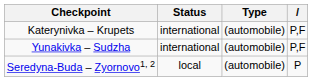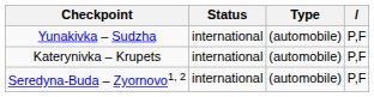 <table class="wikitable collapsible" style="text-align:center">
 <tr>
 <th>Checkpoint</th>
 <th>Status</th>
 <th>Type</th>
 <th>/</th>
 </tr>
 <tr>
+<td><a href='#'>Yunakivka</a> – <a href='#'>Sudzha</a></td>
+<td>international</td>
+<td>(automobile)</td>
+<td>P,F</td>
+</tr>
+<tr>
 <td>Katerynivka – Krupets</td>
 <td>international</td>
 <td>(automobile)</td>
 <td>P,F</td>
 </tr>
 <tr>
-<td><a href='#'>Yunakivka</a> – <a href='#'>Sudzha</a></td>
+<td><a href='#'>Seredyna-Buda</a> – <a href='#'>Zyornovo</a><sup>1, 2</sup></td>
 <td>international</td>
 <td>(automobile)</td>
 <td>P,F</td>
 </tr>
-<tr>
-<td><a href='#'>Seredyna-Buda</a> – <a href='#'>Zyornovo</a><sup>1, 2</sup></td>
-<td>local</td>
-<td>(automobile)</td>
-<td>P</td>
-</tr>
 </table>
